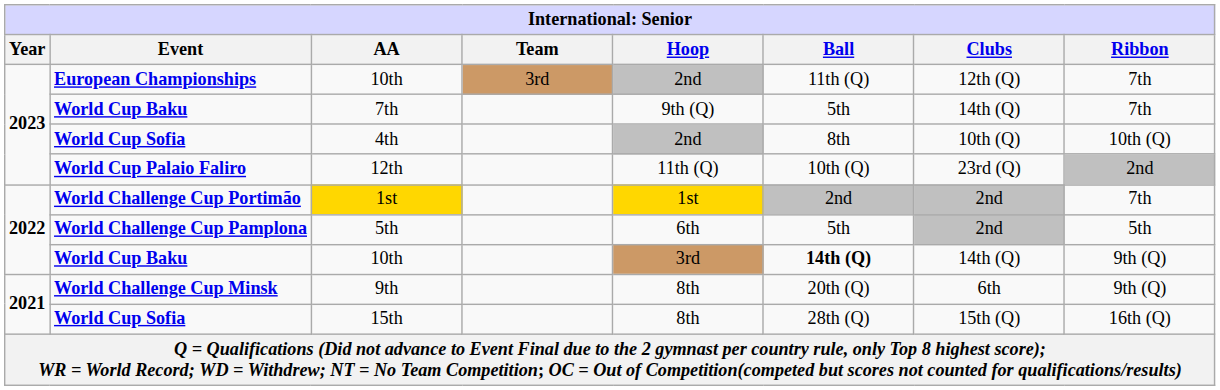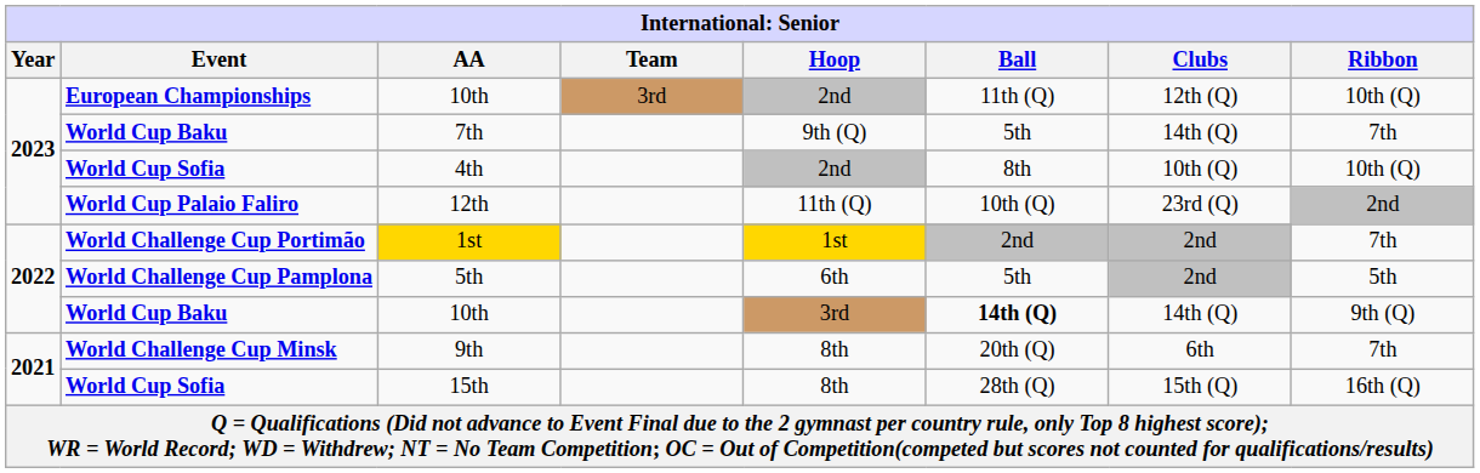 <table class="wikitable" style="text-align:center; font-size: 80%;">
 <tr>
 <th align=center colspan=8  style="background-color: #D6D6FF; "><strong>International: Senior</strong></th>
 </tr>
 <tr>
 <th>Year</th>
 <th>Event</th>
 <th width=100px>AA</th>
 <th width=100px>Team</th>
 <th width=100px><a href='#'>Hoop</a></th>
 <th width=100px><a href='#'>Ball</a></th>
 <th width=100px><a href='#'>Clubs</a></th>
 <th width=100px><a href='#'>Ribbon</a></th>
 </tr>
 <tr>
 <td rowspan="4"><strong>2023</strong></td>
 <td align=left><strong><a href='#'>European Championships</a></strong></td>
 <td>10th</td>
 <td bgcolor=CC9966>3rd</td>
 <td bgcolor=silver>2nd</td>
 <td>11th (Q)</td>
 <td>12th (Q)</td>
-<td>7th</td>
+<td>10th (Q)</td>
 </tr>
 <tr>
 <td align="left"><strong><a href='#'>World Cup Baku</a></strong></td>
 <td>7th</td>
 <td></td>
 <td>9th (Q)</td>
 <td>5th</td>
 <td>14th (Q)</td>
 <td>7th</td>
 </tr>
 <tr>
 <td align="left"><strong><a href='#'>World Cup Sofia</a></strong></td>
 <td>4th</td>
 <td></td>
 <td bgcolor=silver>2nd</td>
 <td>8th</td>
 <td>10th (Q)</td>
 <td>10th (Q)</td>
 </tr>
 <tr>
 <td align="left"><strong><a href='#'>World Cup Palaio Faliro</a></strong></td>
 <td>12th</td>
 <td></td>
 <td>11th (Q)</td>
 <td>10th (Q)</td>
 <td>23rd (Q)</td>
 <td bgcolor=silver>2nd</td>
 </tr>
 <tr>
 <td rowspan="3"><strong>2022</strong></td>
 <td align="left"><strong><a href='#'>World Challenge Cup Portimão</a></strong></td>
 <td bgcolor=gold>1st</td>
 <td></td>
 <td bgcolor=gold>1st</td>
 <td bgcolor=silver>2nd</td>
 <td bgcolor=silver>2nd</td>
 <td>7th</td>
 </tr>
 <tr>
 <td align="left"><strong><a href='#'>World Challenge Cup Pamplona</a></strong></td>
 <td>5th</td>
 <td></td>
 <td>6th</td>
 <td>5th</td>
 <td bgcolor=silver>2nd</td>
 <td>5th</td>
 </tr>
 <tr>
 <td align="left"><strong><a href='#'>World Cup Baku</a></strong></td>
 <td>10th</td>
 <td></td>
 <td bgcolor=CC9966>3rd</td>
 <td><strong>14th (Q)</strong></td>
 <td>14th (Q)</td>
 <td>9th (Q)</td>
 </tr>
 <tr>
 <td rowspan="2"><strong>2021</strong></td>
 <td align=left><strong><a href='#'>World Challenge Cup Minsk</a></strong></td>
 <td>9th</td>
 <td></td>
 <td>8th</td>
 <td>20th (Q)</td>
 <td>6th</td>
-<td>9th (Q)</td>
+<td>7th</td>
 </tr>
 <tr>
 <td align=left><strong><a href='#'>World Cup Sofia</a></strong></td>
 <td>15th</td>
 <td></td>
 <td>8th</td>
 <td>28th (Q)</td>
 <td>15th (Q)</td>
 <td>16th (Q)</td>
 </tr>
 <tr>
 <th align=center colspan=8><em>Q = Qualifications (Did not advance to Event Final due to the 2 gymnast per country rule, only Top 8 highest score);</em> <br> <em>WR = World Record;</em> <em>WD = Withdrew;</em>  <em>NT = No Team Competition</em>; <em>OC = Out of Competition(competed but scores not counted for qualifications/results)</em></th>
 </tr>
 </table>
